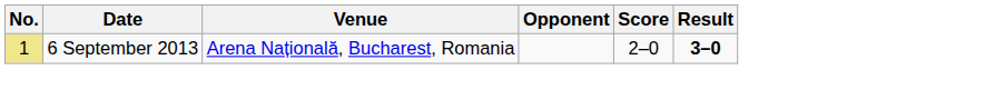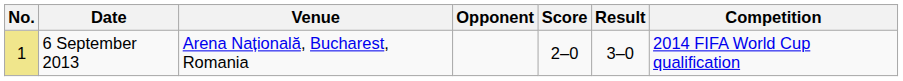 <table class="wikitable sortable">
 <tr>
 <th scope="col">No.</th>
 <th scope="col">Date</th>
 <th scope="col">Venue</th>
 <th scope="col">Opponent</th>
 <th scope="col">Score</th>
 <th scope="col">Result</th>
+<th scope="col">Competition</th>
 </tr>
 <tr>
 <td align="center" style="background: khaki;">1</td>
 <td>6 September 2013</td>
 <td><a href='#'>Arena Națională</a>, <a href='#'>Bucharest</a>, Romania</td>
 <td></td>
 <td align="center">2–0</td>
-<td align="center"><strong>3–0</strong></td>
+<td align="center">3–0</td>
+<td><a href='#'>2014 FIFA World Cup qualification</a></td>
 </tr>
 </table>
